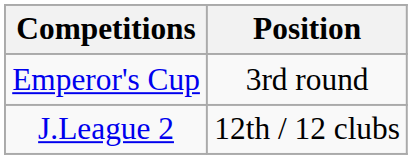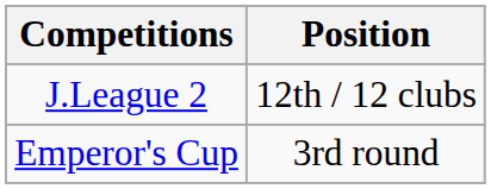 <table class="wikitable" style="text-align:center;">
 <tr>
 <th>Competitions</th>
 <th>Position</th>
 </tr>
 <tr>
+<td><a href='#'>J.League 2</a></td>
+<td>12th / 12 clubs</td>
+</tr>
+<tr>
 <td><a href='#'>Emperor's Cup</a></td>
 <td>3rd round</td>
 </tr>
-<tr>
-<td><a href='#'>J.League 2</a></td>
-<td>12th / 12 clubs</td>
-</tr>
 </table>
